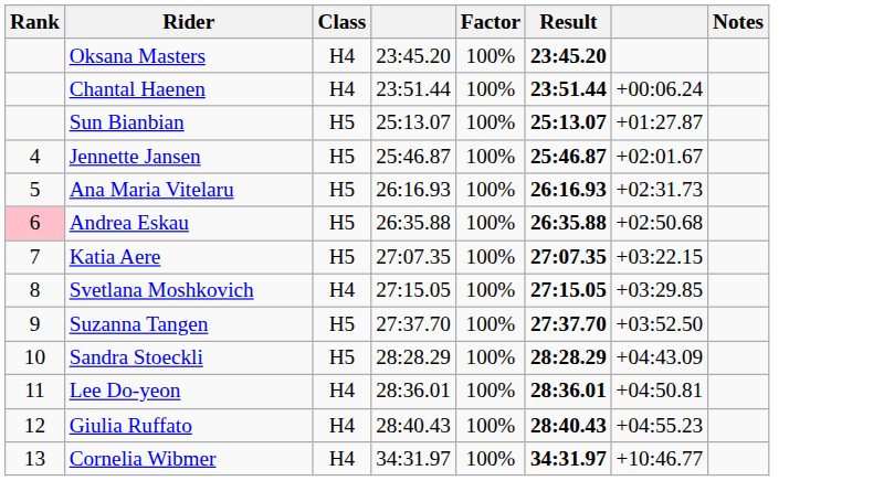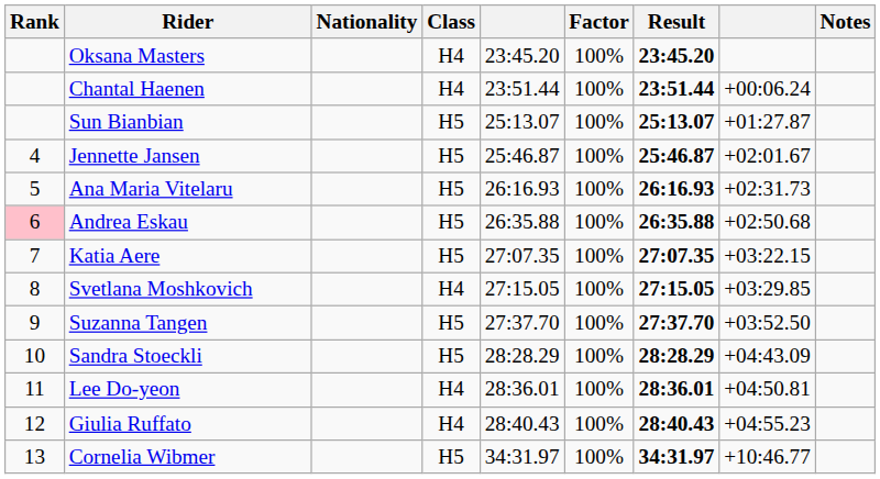 <table class="wikitable sortable" style="text-align:center">
 <tr>
 <th width="20">Rank</th>
 <th width="180">Rider</th>
+<th>Nationality</th>
 <th>Class</th>
 <th></th>
 <th>Factor</th>
 <th>Result</th>
 <th></th>
 <th>Notes</th>
 </tr>
 <tr>
 <td></td>
 <td align="left"><a href='#'>Oksana Masters</a></td>
+<td align="left"></td>
 <td>H4</td>
 <td>23:45.20</td>
 <td>100%</td>
 <td><strong>23:45.20</strong></td>
 <td></td>
 <td></td>
 </tr>
 <tr>
 <td></td>
 <td align="left"><a href='#'>Chantal Haenen</a></td>
+<td align="left"></td>
 <td>H4</td>
 <td>23:51.44</td>
 <td>100%</td>
 <td><strong>23:51.44</strong></td>
 <td>+00:06.24</td>
 <td></td>
 </tr>
 <tr>
 <td></td>
 <td align="left"><a href='#'>Sun Bianbian</a></td>
+<td align="left"></td>
 <td>H5</td>
 <td>25:13.07</td>
 <td>100%</td>
 <td><strong>25:13.07</strong></td>
 <td>+01:27.87</td>
 <td></td>
 </tr>
 <tr>
 <td>4</td>
 <td align="left"><a href='#'>Jennette Jansen</a></td>
+<td align="left"></td>
 <td>H5</td>
 <td>25:46.87</td>
 <td>100%</td>
 <td><strong>25:46.87</strong></td>
 <td>+02:01.67</td>
 <td></td>
 </tr>
 <tr>
 <td>5</td>
 <td align="left"><a href='#'>Ana Maria Vitelaru</a></td>
+<td align="left"></td>
 <td>H5</td>
 <td>26:16.93</td>
 <td>100%</td>
 <td><strong>26:16.93</strong></td>
 <td>+02:31.73</td>
 <td></td>
 </tr>
 <tr>
 <td style="background: pink;">6</td>
 <td align="left"><a href='#'>Andrea Eskau</a></td>
+<td align="left"></td>
 <td>H5</td>
 <td>26:35.88</td>
 <td>100%</td>
 <td><strong>26:35.88</strong></td>
 <td>+02:50.68</td>
 <td></td>
 </tr>
 <tr>
 <td>7</td>
 <td align="left"><a href='#'>Katia Aere</a></td>
+<td align="left"></td>
 <td>H5</td>
 <td>27:07.35</td>
 <td>100%</td>
 <td><strong>27:07.35</strong></td>
 <td>+03:22.15</td>
 <td></td>
 </tr>
 <tr>
 <td>8</td>
 <td align="left"><a href='#'>Svetlana Moshkovich</a></td>
+<td align="left"></td>
 <td>H4</td>
 <td>27:15.05</td>
 <td>100%</td>
 <td><strong>27:15.05</strong></td>
 <td>+03:29.85</td>
 <td></td>
 </tr>
 <tr>
 <td>9</td>
 <td align="left"><a href='#'>Suzanna Tangen</a></td>
+<td align="left"></td>
 <td>H5</td>
 <td>27:37.70</td>
 <td>100%</td>
 <td><strong>27:37.70</strong></td>
 <td>+03:52.50</td>
 <td></td>
 </tr>
 <tr>
 <td>10</td>
 <td align="left"><a href='#'>Sandra Stoeckli</a></td>
+<td align="left"></td>
 <td>H5</td>
 <td>28:28.29</td>
 <td>100%</td>
 <td><strong>28:28.29</strong></td>
 <td>+04:43.09</td>
 <td></td>
 </tr>
 <tr>
 <td>11</td>
 <td align="left"><a href='#'>Lee Do-yeon</a></td>
+<td align="left"></td>
 <td>H4</td>
 <td>28:36.01</td>
 <td>100%</td>
 <td><strong>28:36.01</strong></td>
 <td>+04:50.81</td>
 <td></td>
 </tr>
 <tr>
 <td>12</td>
 <td align="left"><a href='#'>Giulia Ruffato</a></td>
+<td align="left"></td>
 <td>H4</td>
 <td>28:40.43</td>
 <td>100%</td>
 <td><strong>28:40.43</strong></td>
 <td>+04:55.23</td>
 <td></td>
 </tr>
 <tr>
 <td>13</td>
 <td align="left"><a href='#'>Cornelia Wibmer</a></td>
-<td>H4</td>
+<td align="left"></td>
+<td>H5</td>
 <td>34:31.97</td>
 <td>100%</td>
 <td><strong>34:31.97</strong></td>
 <td>+10:46.77</td>
 <td></td>
 </tr>
 </table>
